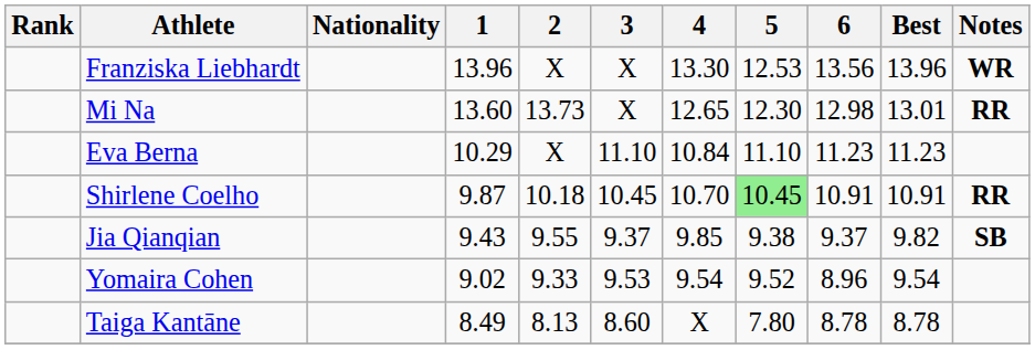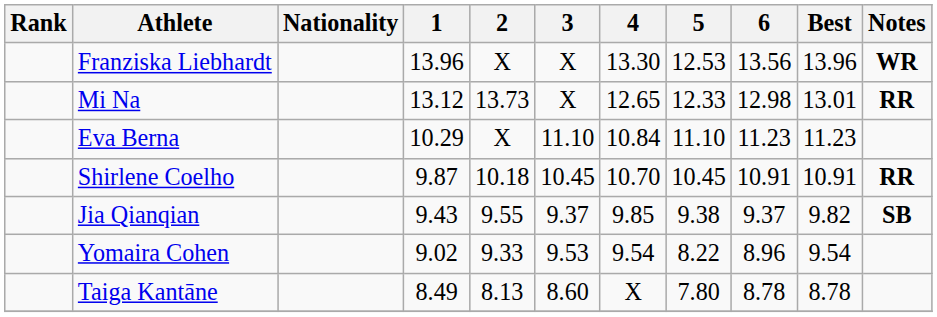 <table class="wikitable sortable" style="text-align:center">
 <tr>
 <th>Rank</th>
 <th>Athlete</th>
 <th>Nationality</th>
 <th width="25">1</th>
 <th width="25">2</th>
 <th width="25">3</th>
 <th width="25">4</th>
 <th width="25">5</th>
 <th width="25">6</th>
 <th>Best</th>
 <th>Notes</th>
 </tr>
 <tr>
 <td></td>
 <td style="text-align:left;"><a href='#'>Franziska Liebhardt</a></td>
 <td style="text-align:left;"></td>
 <td>13.96</td>
 <td>X</td>
 <td>X</td>
 <td>13.30</td>
 <td>12.53</td>
 <td>13.56</td>
 <td>13.96</td>
 <td><strong>WR</strong></td>
 </tr>
 <tr>
 <td></td>
 <td style="text-align:left;"><a href='#'>Mi Na</a></td>
 <td style="text-align:left;"></td>
-<td>13.60</td>
+<td>13.12</td>
 <td>13.73</td>
 <td>X</td>
 <td>12.65</td>
-<td>12.30</td>
+<td>12.33</td>
 <td>12.98</td>
 <td>13.01</td>
 <td><strong>RR</strong></td>
 </tr>
 <tr>
 <td></td>
 <td style="text-align:left;"><a href='#'>Eva Berna</a></td>
 <td style="text-align:left;"></td>
 <td>10.29</td>
 <td>X</td>
 <td>11.10</td>
 <td>10.84</td>
 <td>11.10</td>
 <td>11.23</td>
 <td>11.23</td>
 <td></td>
 </tr>
 <tr>
 <td></td>
 <td style="text-align:left;"><a href='#'>Shirlene Coelho</a></td>
 <td style="text-align:left;"></td>
 <td>9.87</td>
 <td>10.18</td>
 <td>10.45</td>
 <td>10.70</td>
-<td style="background: lightgreen;">10.45</td>
+<td>10.45</td>
 <td>10.91</td>
 <td>10.91</td>
 <td><strong>RR</strong></td>
 </tr>
 <tr>
 <td></td>
 <td style="text-align:left;"><a href='#'>Jia Qianqian</a></td>
 <td style="text-align:left;"></td>
 <td>9.43</td>
 <td>9.55</td>
 <td>9.37</td>
 <td>9.85</td>
 <td>9.38</td>
 <td>9.37</td>
 <td>9.82</td>
 <td><strong>SB</strong></td>
 </tr>
 <tr>
 <td></td>
 <td style="text-align:left;"><a href='#'>Yomaira Cohen</a></td>
 <td style="text-align:left;"></td>
 <td>9.02</td>
 <td>9.33</td>
 <td>9.53</td>
 <td>9.54</td>
-<td>9.52</td>
+<td>8.22</td>
 <td>8.96</td>
 <td>9.54</td>
 <td></td>
 </tr>
 <tr>
 <td></td>
 <td style="text-align:left;"><a href='#'>Taiga Kantāne</a></td>
 <td style="text-align:left;"></td>
 <td>8.49</td>
 <td>8.13</td>
 <td>8.60</td>
 <td>X</td>
 <td>7.80</td>
 <td>8.78</td>
 <td>8.78</td>
 <td></td>
 </tr>
 <tr>
 </tr>
 </table>
